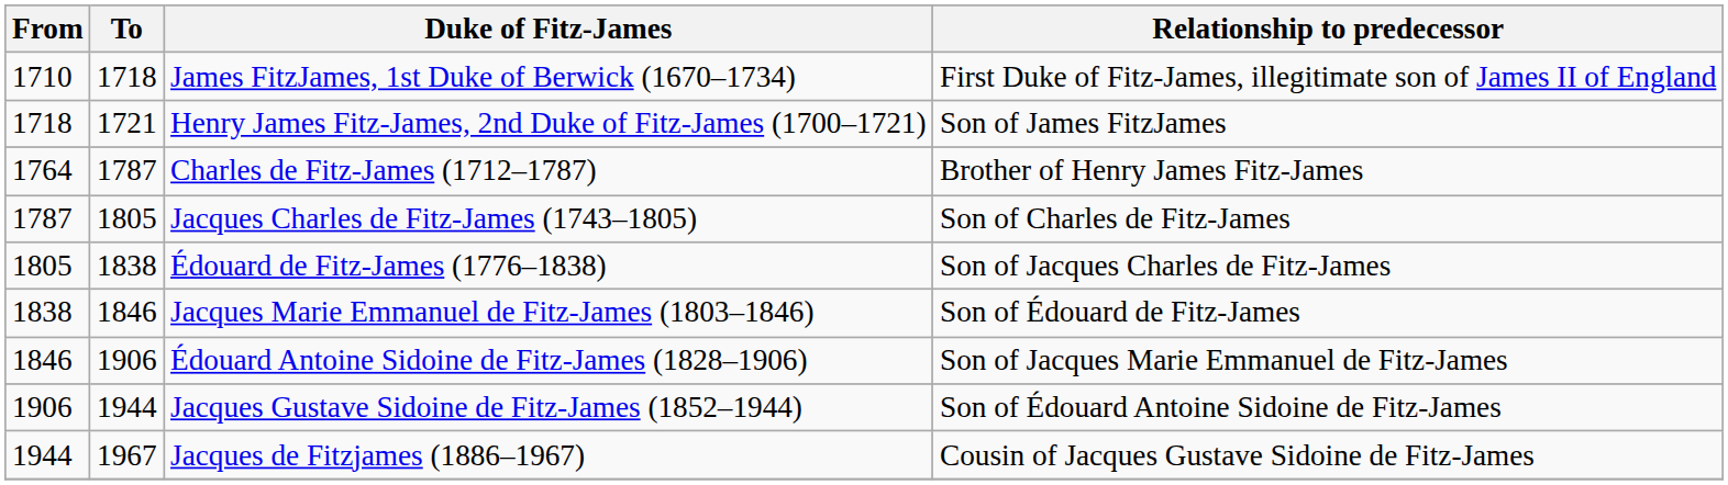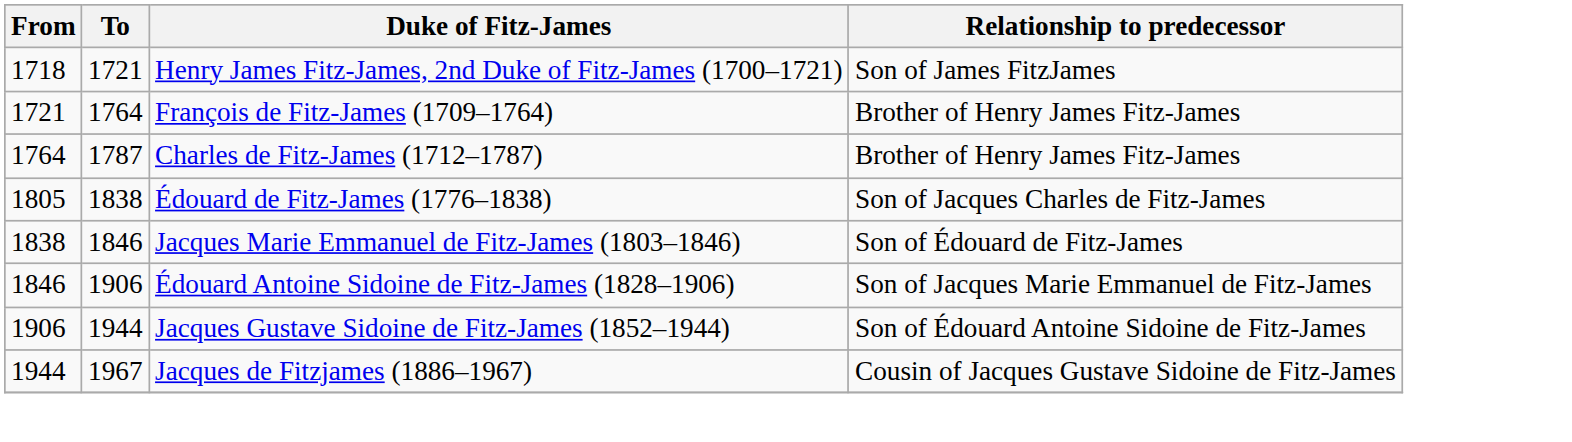 <table class="wikitable">
 <tr>
 <th>From</th>
 <th>To</th>
 <th>Duke of Fitz-James</th>
 <th>Relationship to predecessor</th>
 </tr>
 <tr>
-<td>1710</td>
-<td>1718</td>
-<td><a href='#'>James FitzJames, 1st Duke of Berwick</a> (1670–1734)</td>
-<td>First Duke of Fitz-James, illegitimate son of <a href='#'>James II of England</a></td>
-</tr>
-<tr>
 <td>1718</td>
 <td>1721</td>
 <td><a href='#'>Henry James Fitz-James, 2nd Duke of Fitz-James</a> (1700–1721)</td>
 <td>Son of James FitzJames</td>
 </tr>
 <tr>
+<td>1721</td>
+<td>1764</td>
+<td><a href='#'>François de Fitz-James</a> (1709–1764)</td>
+<td>Brother of Henry James Fitz-James</td>
+</tr>
+<tr>
 <td>1764</td>
 <td>1787</td>
 <td><a href='#'>Charles de Fitz-James</a> (1712–1787)</td>
 <td>Brother of Henry James Fitz-James</td>
-</tr>
-<tr>
-<td>1787</td>
-<td>1805</td>
-<td><a href='#'>Jacques Charles de Fitz-James</a> (1743–1805)</td>
-<td>Son of Charles de Fitz-James</td>
 </tr>
 <tr>
 <td>1805</td>
 <td>1838</td>
 <td><a href='#'>Édouard de Fitz-James</a> (1776–1838)</td>
 <td>Son of Jacques Charles de Fitz-James</td>
 </tr>
 <tr>
 <td>1838</td>
 <td>1846</td>
 <td><a href='#'>Jacques Marie Emmanuel de Fitz-James</a> (1803–1846)</td>
 <td>Son of Édouard de Fitz-James</td>
 </tr>
 <tr>
 <td>1846</td>
 <td>1906</td>
 <td><a href='#'>Édouard Antoine Sidoine de Fitz-James</a> (1828–1906)</td>
 <td>Son of Jacques Marie Emmanuel de Fitz-James</td>
 </tr>
 <tr>
 <td>1906</td>
 <td>1944</td>
 <td><a href='#'>Jacques Gustave Sidoine de Fitz-James</a> (1852–1944)</td>
 <td>Son of Édouard Antoine Sidoine de Fitz-James</td>
 </tr>
 <tr>
 <td>1944</td>
 <td>1967</td>
 <td><a href='#'>Jacques de Fitzjames</a> (1886–1967)</td>
 <td>Cousin of Jacques Gustave Sidoine de Fitz-James</td>
 </tr>
 <tr>
 </tr>
 </table>
